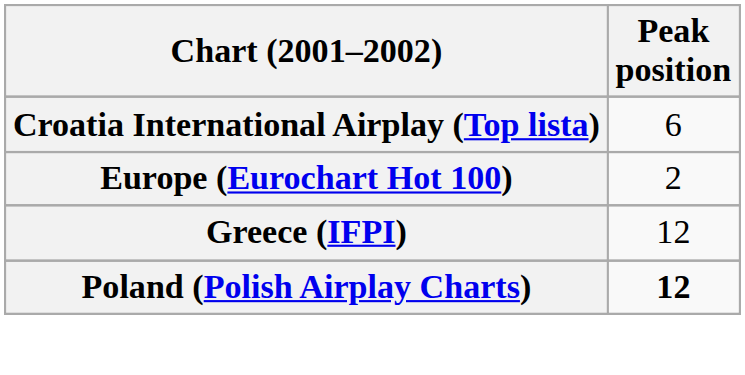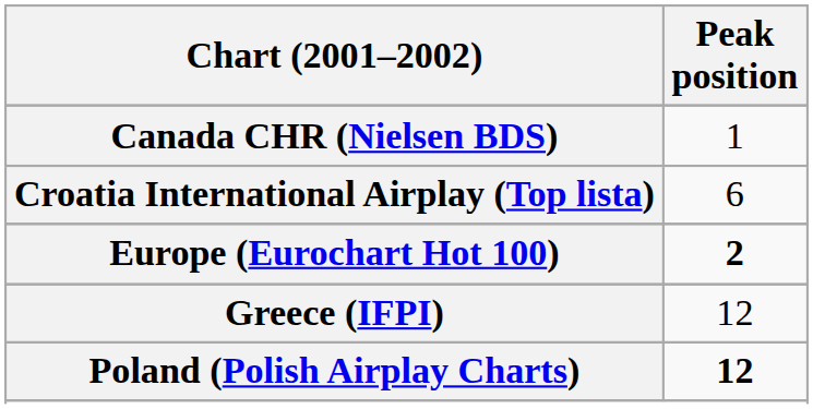 <table class="wikitable sortable plainrowheaders" style="text-align:center">
 <tr>
 <th scope="col">Chart (2001–2002)</th>
 <th scope="col">Peak<br>position</th>
 </tr>
 <tr>
 </tr>
 <tr>
 </tr>
 <tr>
 </tr>
 <tr>
 </tr>
 <tr>
 </tr>
 <tr>
+<th scope="row">Canada CHR (<a href='#'>Nielsen BDS</a>)</th>
+<td>1</td>
+</tr>
+<tr>
 <th scope="row">Croatia International Airplay (<a href='#'>Top lista</a>)</th>
 <td>6</td>
 </tr>
 <tr>
 </tr>
 <tr>
 <th scope="row">Europe (<a href='#'>Eurochart Hot 100</a>)</th>
-<td>2</td>
+<td><strong>2</strong></td>
 </tr>
 <tr>
 </tr>
 <tr>
 </tr>
 <tr>
 <th scope="row">Greece (<a href='#'>IFPI</a>)</th>
 <td>12</td>
 </tr>
 <tr>
 </tr>
 <tr>
 </tr>
 <tr>
 </tr>
 <tr>
 </tr>
 <tr>
 </tr>
 <tr>
 </tr>
 <tr>
 </tr>
 <tr>
 </tr>
 <tr>
 <th scope="row">Poland (<a href='#'>Polish Airplay Charts</a>)</th>
 <td><strong>12</strong></td>
 </tr>
 <tr>
 </tr>
 <tr>
 </tr>
 <tr>
 </tr>
 <tr>
 </tr>
 <tr>
 </tr>
 <tr>
 </tr>
 <tr>
 </tr>
 <tr>
 </tr>
 <tr>
 </tr>
 <tr>
 </tr>
 </table>
